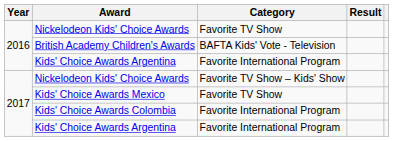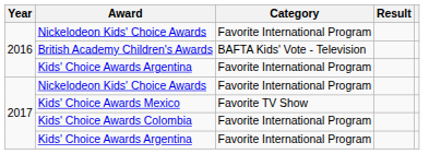 <table class="wikitable">
 <tr>
 <th>Year</th>
 <th>Award</th>
 <th>Category</th>
 <th>Result</th>
 <th></th>
 </tr>
 <tr>
 <td rowspan="3">2016</td>
 <td><a href='#'>Nickelodeon Kids' Choice Awards</a></td>
-<td>Favorite TV Show</td>
+<td>Favorite International Program</td>
 <td></td>
 <td style="text-align: center;"></td>
 </tr>
 <tr>
 <td><a href='#'>British Academy Children's Awards</a></td>
 <td>BAFTA Kids' Vote - Television</td>
 <td></td>
 <td style="text-align: center;"></td>
 </tr>
 <tr>
 <td><a href='#'>Kids' Choice Awards Argentina</a></td>
 <td>Favorite International Program</td>
 <td></td>
 <td></td>
 </tr>
 <tr>
 <td rowspan="4">2017</td>
 <td><a href='#'>Nickelodeon Kids' Choice Awards</a></td>
-<td>Favorite TV Show – Kids' Show</td>
+<td>Favorite International Program</td>
 <td></td>
 <td style="text-align: center;"></td>
 </tr>
 <tr>
 <td><a href='#'>Kids' Choice Awards Mexico</a></td>
 <td>Favorite TV Show</td>
 <td></td>
 <td></td>
 </tr>
 <tr>
 <td><a href='#'>Kids' Choice Awards Colombia</a></td>
 <td>Favorite International Program</td>
 <td></td>
 <td></td>
 </tr>
 <tr>
 <td><a href='#'>Kids' Choice Awards Argentina</a></td>
 <td>Favorite International Program</td>
 <td></td>
 <td></td>
 </tr>
 </table>
